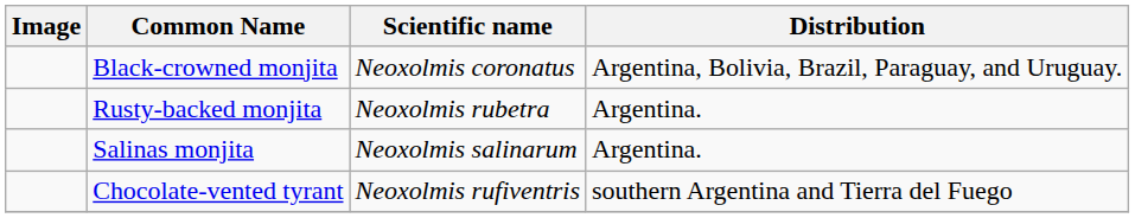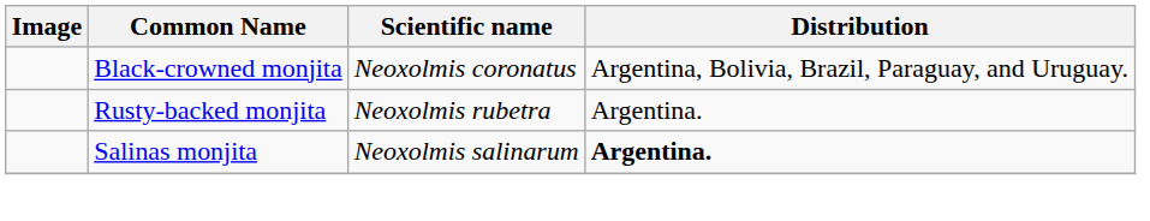 <table class="wikitable">
 <tr>
 <th>Image</th>
 <th>Common Name</th>
 <th>Scientific name</th>
 <th>Distribution</th>
 </tr>
 <tr>
 <td></td>
 <td><a href='#'>Black-crowned monjita</a></td>
 <td><em>Neoxolmis coronatus</em></td>
 <td>Argentina, Bolivia, Brazil, Paraguay, and Uruguay.</td>
 </tr>
 <tr>
 <td></td>
 <td><a href='#'>Rusty-backed monjita</a></td>
 <td><em>Neoxolmis rubetra</em></td>
 <td>Argentina.</td>
 </tr>
 <tr>
 <td></td>
 <td><a href='#'>Salinas monjita</a></td>
 <td><em>Neoxolmis salinarum</em></td>
-<td>Argentina.</td>
-</tr>
-<tr>
-<td></td>
-<td><a href='#'>Chocolate-vented tyrant</a></td>
-<td><em>Neoxolmis rufiventris</em></td>
-<td>southern Argentina and Tierra del Fuego</td>
+<td><strong>Argentina.</strong></td>
 </tr>
 <tr>
 </tr>
 </table>
